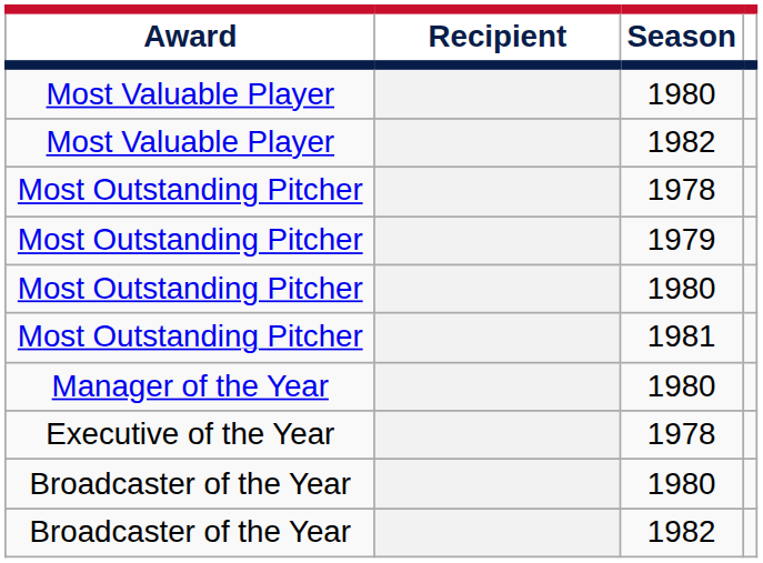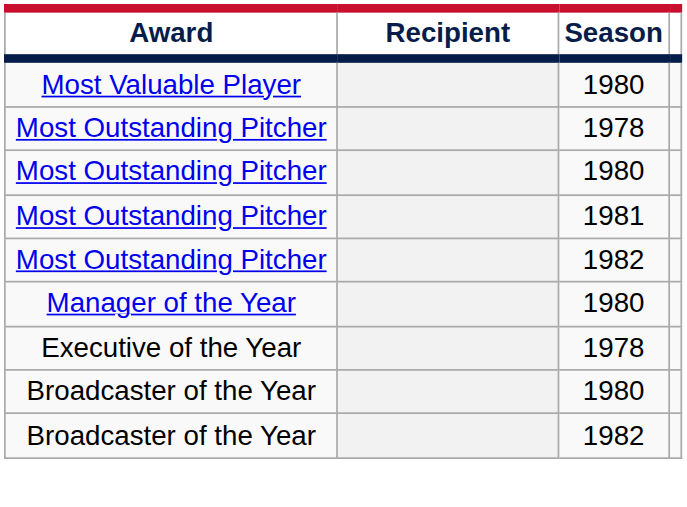 <table class="wikitable sortable plainrowheaders" style="text-align:center">
 <tr>
 <th width="185px" scope="col" style="background-color:#ffffff; border-top:#c8102e 5px solid; border-bottom:#071d49 5px solid; color:#071d49">Award</th>
 <th width="120px" scope="col" style="background-color:#ffffff; border-top:#c8102e 5px solid; border-bottom:#071d49 5px solid; color:#071d49">Recipient</th>
 <th scope="col" style="background-color:#ffffff; border-top:#c8102e 5px solid; border-bottom:#071d49 5px solid; color:#071d49">Season</th>
 <th class="unsortable" scope="col" style="background-color:#ffffff; border-top:#c8102e 5px solid; border-bottom:#071d49 5px solid; color:#071d49"></th>
 </tr>
 <tr>
 <td><a href='#'>Most Valuable Player</a></td>
 <th scope="row" style="text-align:center"></th>
 <td>1980</td>
 <td></td>
 </tr>
 <tr>
-<td><a href='#'>Most Valuable Player</a></td>
-<th scope="row" style="text-align:center"></th>
-<td>1982</td>
-<td></td>
-</tr>
-<tr>
 <td><a href='#'>Most Outstanding Pitcher</a></td>
 <th scope="row" style="text-align:center"></th>
 <td>1978</td>
-<td></td>
-</tr>
-<tr>
-<td><a href='#'>Most Outstanding Pitcher</a></td>
-<th scope="row" style="text-align:center"></th>
-<td>1979</td>
 <td></td>
 </tr>
 <tr>
 <td><a href='#'>Most Outstanding Pitcher</a></td>
 <th scope="row" style="text-align:center"></th>
 <td>1980</td>
 <td></td>
 </tr>
 <tr>
 <td><a href='#'>Most Outstanding Pitcher</a></td>
 <th scope="row" style="text-align:center"></th>
 <td>1981</td>
+<td></td>
+</tr>
+<tr>
+<td><a href='#'>Most Outstanding Pitcher</a></td>
+<th scope="row" style="text-align:center"></th>
+<td>1982</td>
 <td></td>
 </tr>
 <tr>
 <td><a href='#'>Manager of the Year</a></td>
 <th scope="row" style="text-align:center"></th>
 <td>1980</td>
 <td></td>
 </tr>
 <tr>
 <td>Executive of the Year</td>
 <th scope="row" style="text-align:center"></th>
 <td>1978</td>
 <td></td>
 </tr>
 <tr>
 <td>Broadcaster of the Year</td>
 <th scope="row" style="text-align:center"> </th>
 <td>1980</td>
 <td></td>
 </tr>
 <tr>
 <td>Broadcaster of the Year</td>
 <th scope="row" style="text-align:center"> </th>
 <td>1982</td>
 <td></td>
 </tr>
 </table>
